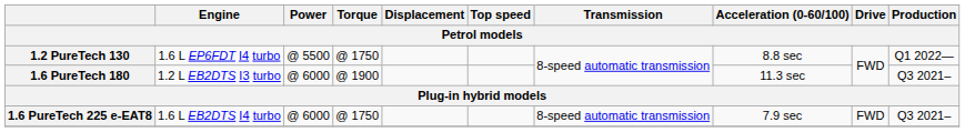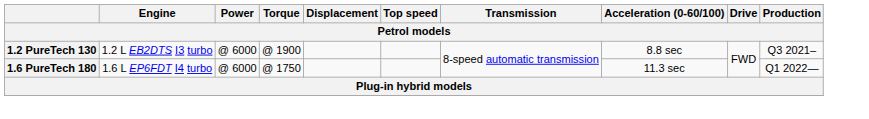 <table class="wikitable collapsible" style="font-size:75%;text-align:center;">
 <tr>
 <th></th>
 <th>Engine</th>
 <th>Power</th>
 <th>Torque</th>
 <th>Displacement</th>
 <th>Top speed</th>
 <th>Transmission</th>
 <th>Acceleration (0-60/100)</th>
 <th>Drive</th>
 <th>Production</th>
 </tr>
 <tr>
 <th colspan="10">Petrol models</th>
 </tr>
 <tr>
 <th>1.2 PureTech 130</th>
-<td>1.6 L <em><a href='#'>EP6FDT</a></em> <a href='#'>I4</a> <a href='#'>turbo</a></td>
-<td> @ 5500</td>
-<td> @ 1750</td>
+<td>1.2 L <em><a href='#'>EB2DTS</a></em> <a href='#'>I3</a> <a href='#'>turbo</a></td>
+<td> @ 6000</td>
+<td> @ 1900</td>
 <td></td>
 <td></td>
 <td rowspan=2>8-speed <a href='#'>automatic transmission</a></td>
 <td>8.8 sec</td>
 <td rowspan=2>FWD</td>
-<td>Q1 2022—</td>
+<td>Q3 2021–</td>
 </tr>
 <tr>
 <th>1.6 PureTech 180</th>
-<td>1.2 L <em><a href='#'>EB2DTS</a></em> <a href='#'>I3</a> <a href='#'>turbo</a></td>
+<td>1.6 L <em><a href='#'>EP6FDT</a></em> <a href='#'>I4</a> <a href='#'>turbo</a></td>
 <td> @ 6000</td>
-<td> @ 1900</td>
+<td> @ 1750</td>
 <td></td>
 <td></td>
 <td>11.3 sec</td>
-<td>Q3 2021–</td>
+<td>Q1 2022—</td>
 </tr>
 <tr>
 <th colspan="10">Plug-in hybrid models</th>
 </tr>
 <tr>
-<th>1.6 PureTech 225 e-EAT8</th>
-<td>1.6 L <em><a href='#'>EB2DTS</a></em> <a href='#'>I4</a> <a href='#'>turbo</a></td>
-<td> @ 6000</td>
-<td> @ 1750</td>
-<td></td>
-<td></td>
-<td>8-speed <a href='#'>automatic transmission</a></td>
-<td>7.9 sec</td>
-<td>FWD</td>
-<td>Q3 2021–</td>
-</tr>
-<tr>
 </tr>
 </table>
